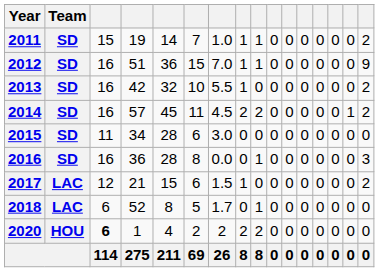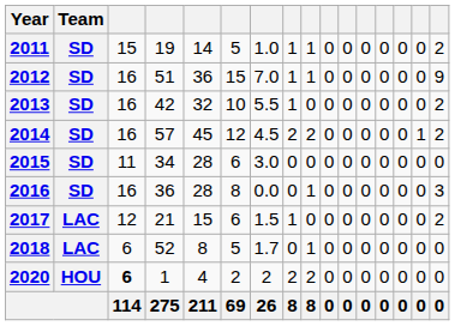 <table class="wikitable sortable" style="text-align:center">
 <tr>
 <th>Year</th>
 <th>Team</th>
 <th></th>
 <th></th>
 <th></th>
 <th></th>
 <th></th>
 <th></th>
 <th></th>
 <th></th>
 <th></th>
 <th></th>
 <th></th>
 <th></th>
 <th></th>
 <th></th>
 </tr>
 <tr>
 <th><a href='#'>2011</a></th>
 <th><a href='#'>SD</a></th>
 <td>15</td>
 <td>19</td>
 <td>14</td>
-<td>7</td>
+<td>5</td>
 <td>1.0</td>
 <td>1</td>
 <td>1</td>
 <td>0</td>
 <td>0</td>
 <td>0</td>
 <td>0</td>
 <td>0</td>
 <td>0</td>
 <td>2</td>
 </tr>
 <tr>
 <th><a href='#'>2012</a></th>
 <th><a href='#'>SD</a></th>
 <td>16</td>
 <td>51</td>
 <td>36</td>
 <td>15</td>
 <td>7.0</td>
 <td>1</td>
 <td>1</td>
 <td>0</td>
 <td>0</td>
 <td>0</td>
 <td>0</td>
 <td>0</td>
 <td>0</td>
 <td>9</td>
 </tr>
 <tr>
 <th><a href='#'>2013</a></th>
 <th><a href='#'>SD</a></th>
 <td>16</td>
 <td>42</td>
 <td>32</td>
 <td>10</td>
 <td>5.5</td>
 <td>1</td>
 <td>0</td>
 <td>0</td>
 <td>0</td>
 <td>0</td>
 <td>0</td>
 <td>0</td>
 <td>0</td>
 <td>2</td>
 </tr>
 <tr>
 <th><a href='#'>2014</a></th>
 <th><a href='#'>SD</a></th>
 <td>16</td>
 <td>57</td>
 <td>45</td>
-<td>11</td>
+<td>12</td>
 <td>4.5</td>
 <td>2</td>
 <td>2</td>
 <td>0</td>
 <td>0</td>
 <td>0</td>
 <td>0</td>
 <td>0</td>
 <td>1</td>
 <td>2</td>
 </tr>
 <tr>
 <th><a href='#'>2015</a></th>
 <th><a href='#'>SD</a></th>
 <td>11</td>
 <td>34</td>
 <td>28</td>
 <td>6</td>
 <td>3.0</td>
 <td>0</td>
 <td>0</td>
 <td>0</td>
 <td>0</td>
 <td>0</td>
 <td>0</td>
 <td>0</td>
 <td>0</td>
 <td>0</td>
 </tr>
 <tr>
 <th><a href='#'>2016</a></th>
 <th><a href='#'>SD</a></th>
 <td>16</td>
 <td>36</td>
 <td>28</td>
 <td>8</td>
 <td>0.0</td>
 <td>0</td>
 <td>1</td>
 <td>0</td>
 <td>0</td>
 <td>0</td>
 <td>0</td>
 <td>0</td>
 <td>0</td>
 <td>3</td>
 </tr>
 <tr>
 <th><a href='#'>2017</a></th>
 <th><a href='#'>LAC</a></th>
 <td>12</td>
 <td>21</td>
 <td>15</td>
 <td>6</td>
 <td>1.5</td>
 <td>1</td>
 <td>0</td>
 <td>0</td>
 <td>0</td>
 <td>0</td>
 <td>0</td>
 <td>0</td>
 <td>0</td>
 <td>2</td>
 </tr>
 <tr>
 <th><a href='#'>2018</a></th>
 <th><a href='#'>LAC</a></th>
 <td>6</td>
 <td>52</td>
 <td>8</td>
 <td>5</td>
 <td>1.7</td>
 <td>0</td>
 <td>1</td>
 <td>0</td>
 <td>0</td>
 <td>0</td>
 <td>0</td>
 <td>0</td>
 <td>0</td>
 <td>0</td>
 </tr>
 <tr>
 <th><a href='#'>2020</a></th>
 <th><a href='#'>HOU</a></th>
 <td><strong>6</strong></td>
 <td>1</td>
 <td>4</td>
 <td>2</td>
 <td>2</td>
 <td>2</td>
 <td>2</td>
 <td>0</td>
 <td>0</td>
 <td>0</td>
 <td>0</td>
 <td>0</td>
 <td>0</td>
 <td>0</td>
 </tr>
 <tr class="sortbottom">
 <th colspan="2"></th>
 <th>114</th>
 <th>275</th>
 <th>211</th>
 <th>69</th>
 <th>26</th>
 <th>8</th>
 <th>8</th>
 <th>0</th>
 <th>0</th>
 <th>0</th>
 <th>0</th>
 <th>0</th>
 <th>0</th>
 <th>0</th>
 </tr>
 </table>
